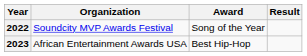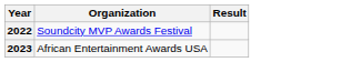 <table class="wikitable plainrowheaders">
 <tr>
 <th scope="col">Year</th>
 <th scope="col">Organization</th>
-<th scope="col">Award</th>
 <th scope="col">Result</th>
 </tr>
 <tr>
 <th rowspan="1" scope="row">2022</th>
 <td rowspan="1"><a href='#'>Soundcity MVP Awards Festival</a></td>
-<td>Song of the Year</td>
 <td></td>
 </tr>
 <tr>
 <th rowspan="1" scope="row">2023</th>
 <td rowspan="1">African Entertainment Awards USA</td>
-<td>Best Hip-Hop</td>
 <td></td>
 </tr>
 </table>
